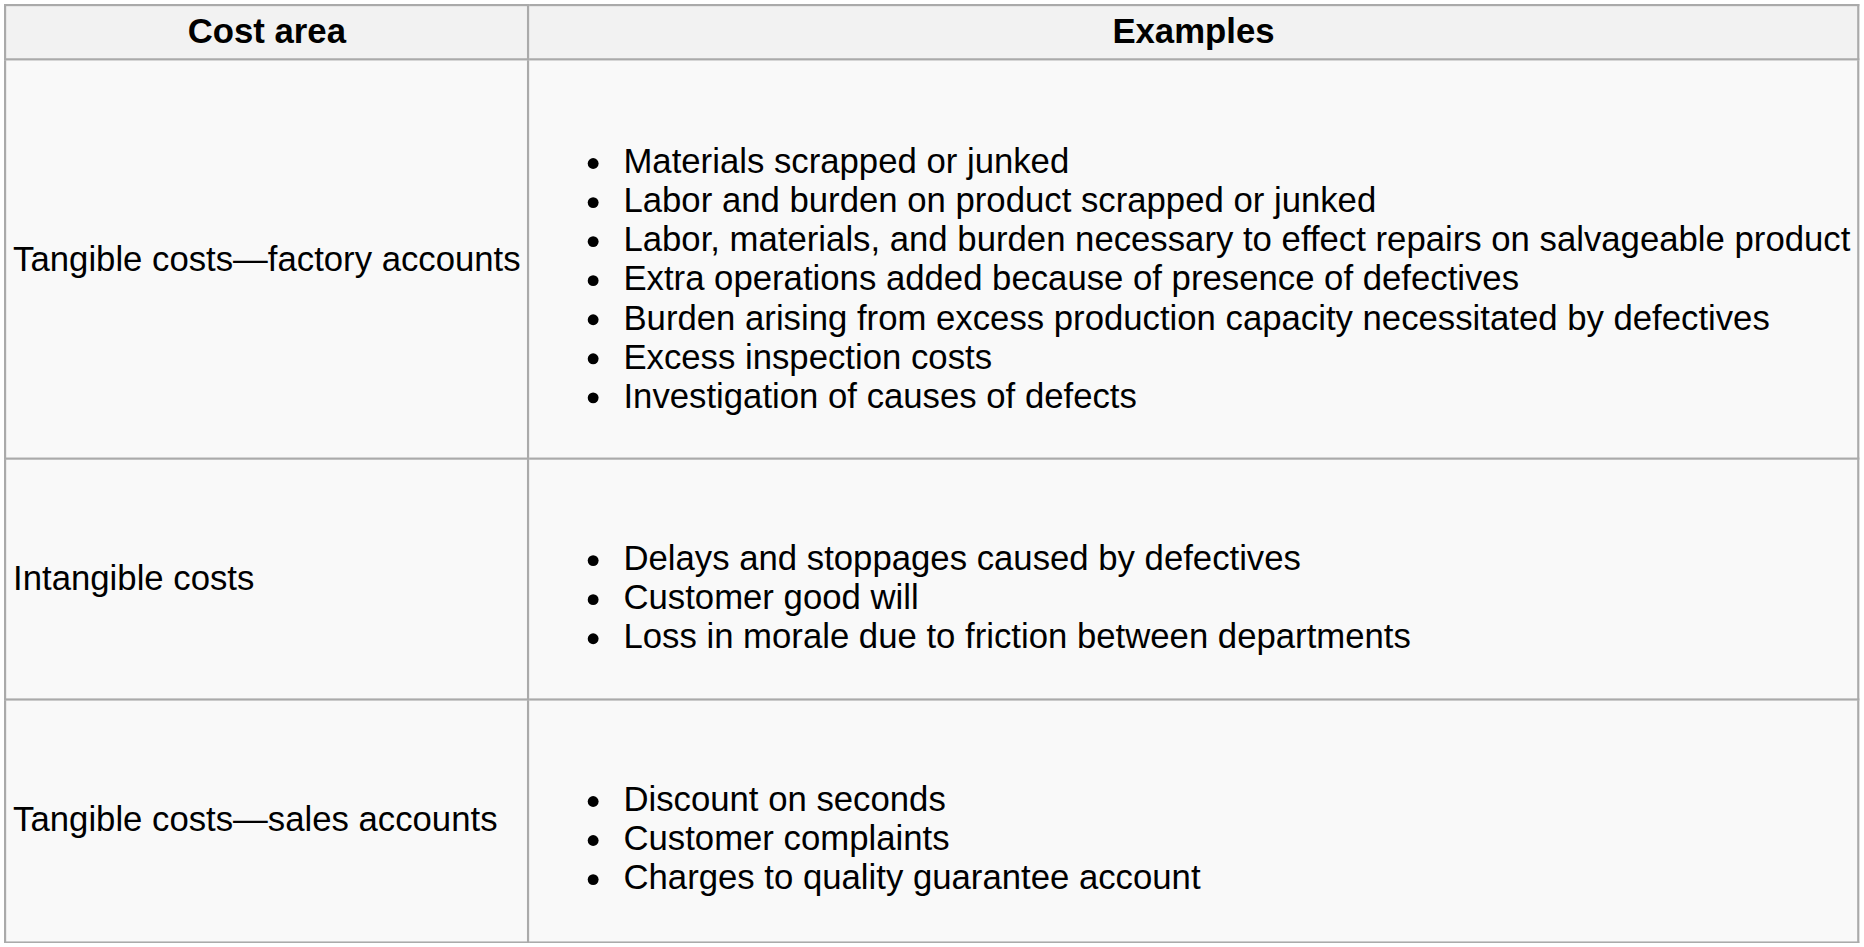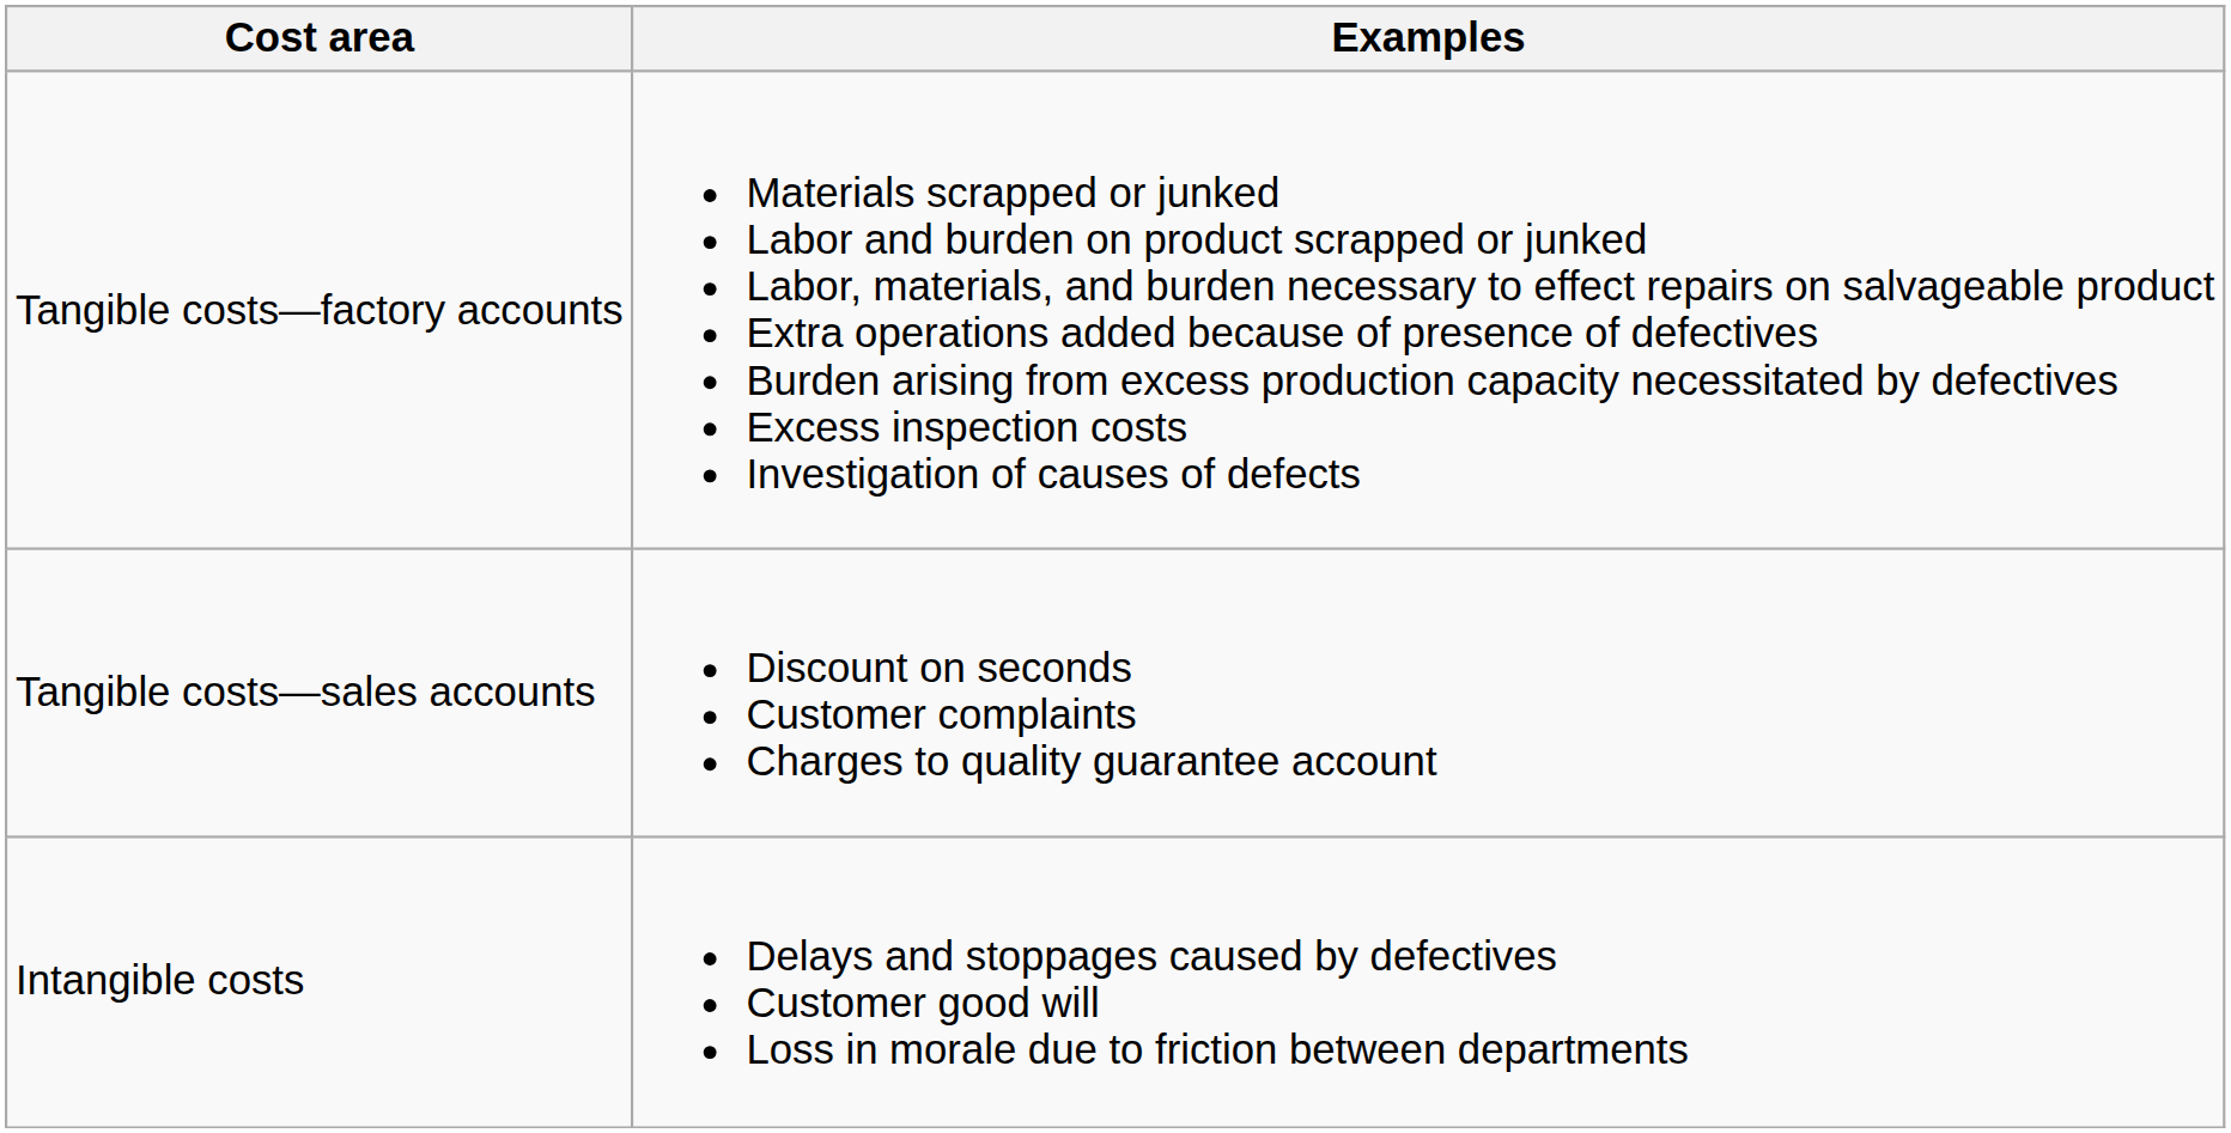 <table class="wikitable">
 <tr>
 <th>Cost area</th>
 <th>Examples</th>
 </tr>
 <tr>
 <td>Tangible costs—factory accounts</td>
 <td><br><ul><li>Materials scrapped or junked</li><li>Labor and burden on product scrapped or junked</li><li>Labor, materials, and burden necessary to effect repairs on salvageable product</li><li>Extra operations added because of presence of defectives</li><li>Burden arising from excess production capacity necessitated by defectives</li><li>Excess inspection costs</li><li>Investigation of causes of defects</li></ul></td>
 </tr>
 <tr>
+<td>Tangible costs—sales accounts</td>
+<td><br><ul><li>Discount on seconds</li><li>Customer complaints</li><li>Charges to quality guarantee account</li></ul></td>
+</tr>
+<tr>
 <td>Intangible costs</td>
 <td><br><ul><li>Delays and stoppages caused by defectives</li><li>Customer good will</li><li>Loss in morale due to friction between departments</li></ul></td>
 </tr>
-<tr>
-<td>Tangible costs—sales accounts</td>
-<td><br><ul><li>Discount on seconds</li><li>Customer complaints</li><li>Charges to quality guarantee account</li></ul></td>
-</tr>
 </table>
